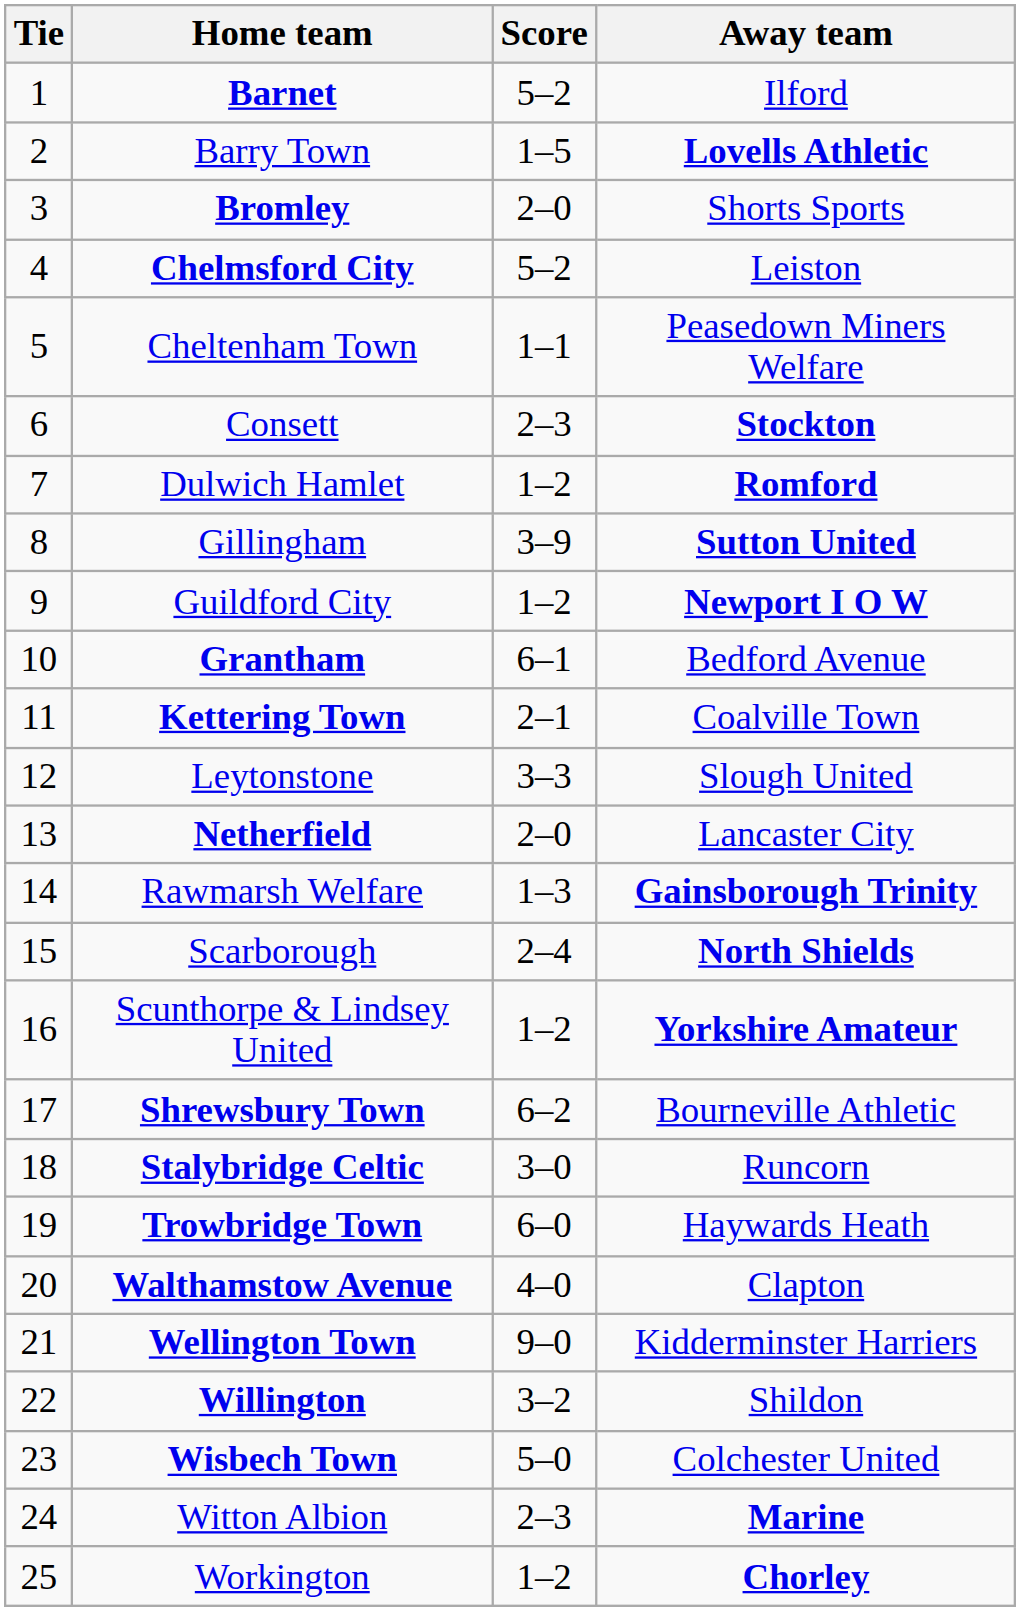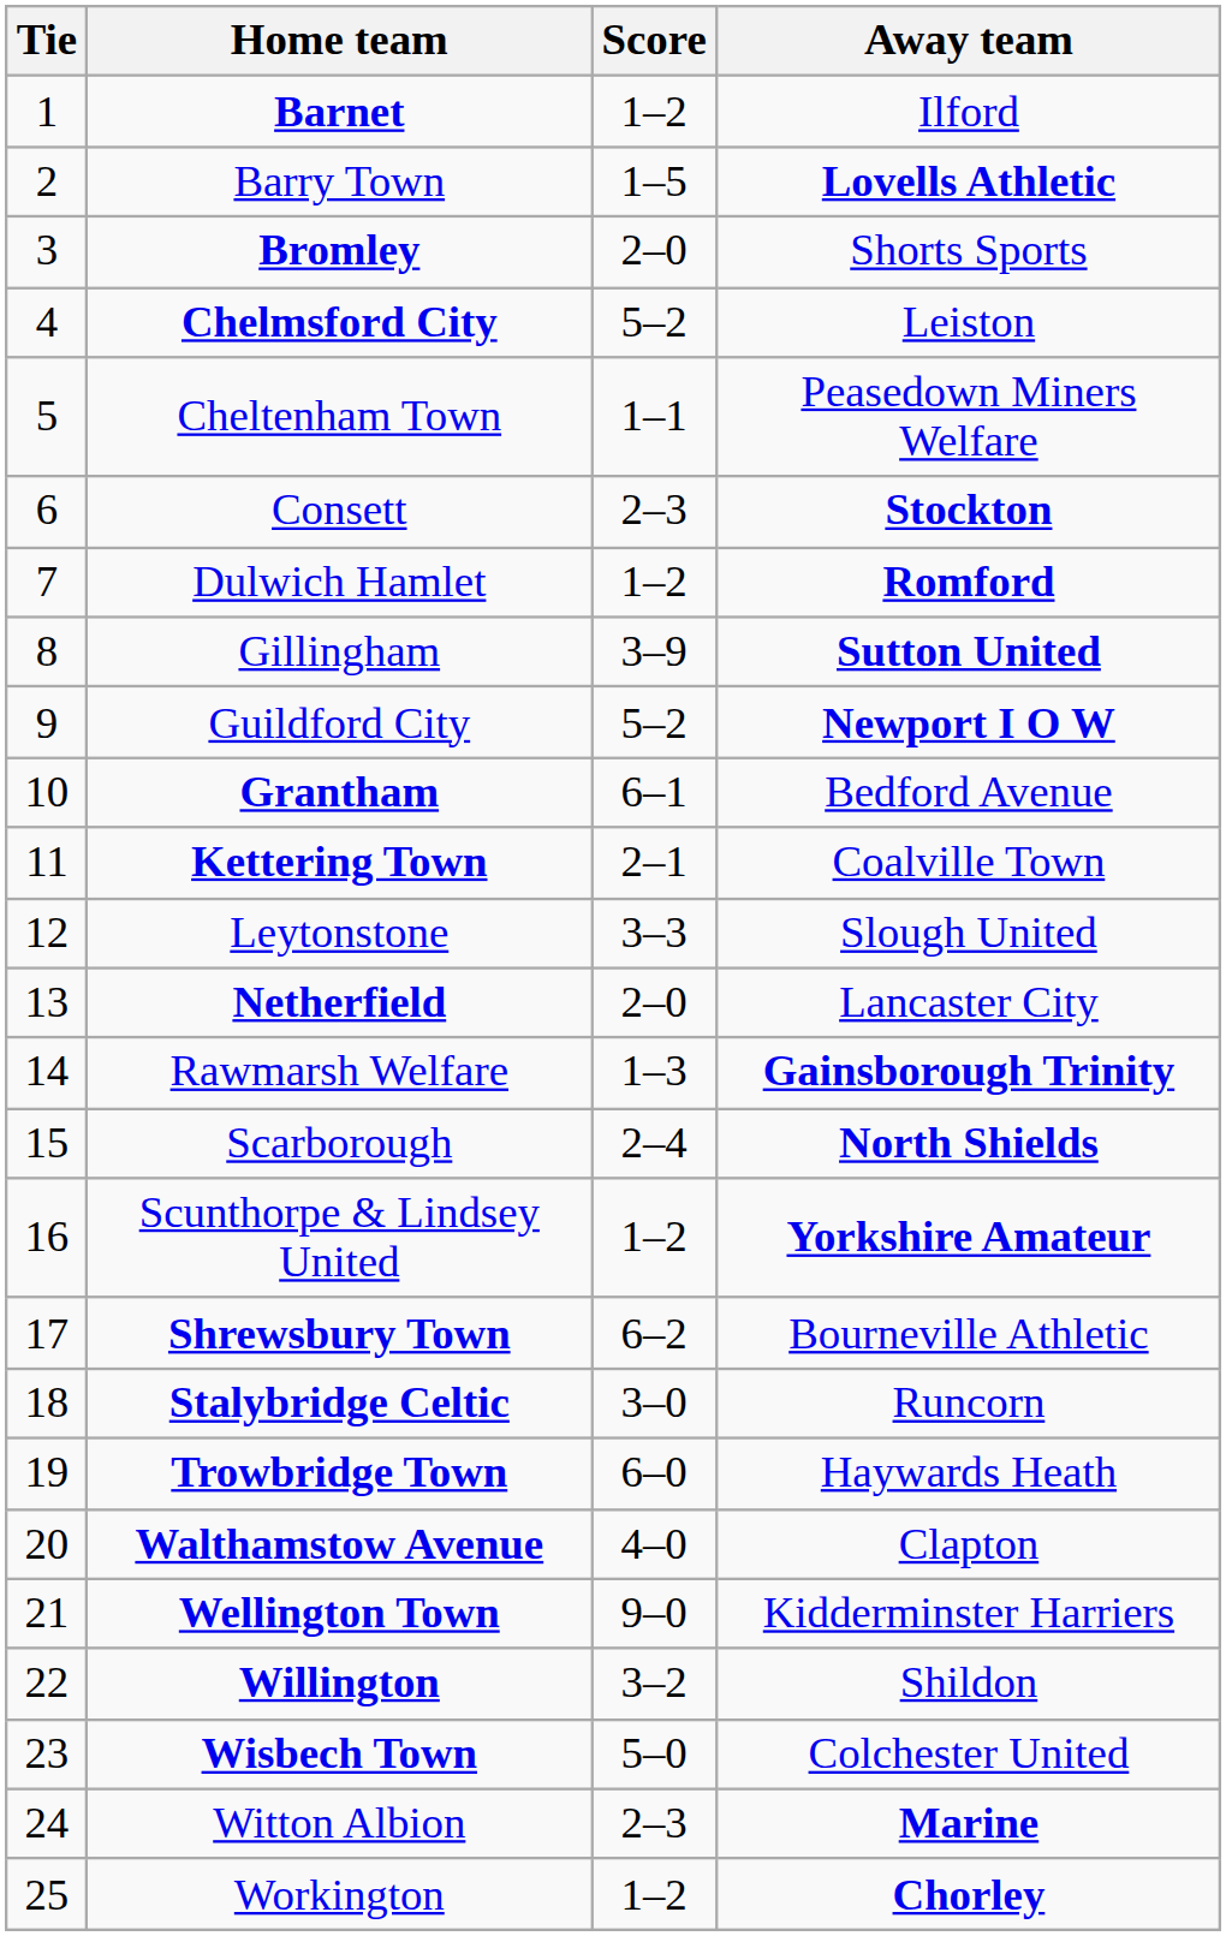 <table class="wikitable" style="text-align:center;">
 <tr>
 <th width=20>Tie</th>
 <th width=175>Home team</th>
 <th width=20>Score</th>
 <th width=175>Away team</th>
 </tr>
 <tr>
 <td>1</td>
 <td><strong><a href='#'>Barnet</a></strong></td>
-<td>5–2</td>
+<td>1–2</td>
 <td><a href='#'>Ilford</a></td>
 </tr>
 <tr>
 <td>2</td>
 <td><a href='#'>Barry Town</a></td>
 <td>1–5</td>
 <td><strong><a href='#'>Lovells Athletic</a></strong></td>
 </tr>
 <tr>
 <td>3</td>
 <td><strong><a href='#'>Bromley</a></strong></td>
 <td>2–0</td>
 <td><a href='#'>Shorts Sports</a></td>
 </tr>
 <tr>
 <td>4</td>
 <td><strong><a href='#'>Chelmsford City</a></strong></td>
 <td>5–2</td>
 <td><a href='#'>Leiston</a></td>
 </tr>
 <tr>
 <td>5</td>
 <td><a href='#'>Cheltenham Town</a></td>
 <td>1–1</td>
 <td><a href='#'>Peasedown Miners Welfare</a></td>
 </tr>
 <tr>
 <td>6</td>
 <td><a href='#'>Consett</a></td>
 <td>2–3</td>
 <td><strong><a href='#'>Stockton</a></strong></td>
 </tr>
 <tr>
 <td>7</td>
 <td><a href='#'>Dulwich Hamlet</a></td>
 <td>1–2</td>
 <td><strong><a href='#'>Romford</a></strong></td>
 </tr>
 <tr>
 <td>8</td>
 <td><a href='#'>Gillingham</a></td>
 <td>3–9</td>
 <td><strong><a href='#'>Sutton United</a></strong></td>
 </tr>
 <tr>
 <td>9</td>
 <td><a href='#'>Guildford City</a></td>
-<td>1–2</td>
+<td>5–2</td>
 <td><strong><a href='#'>Newport I O W</a></strong></td>
 </tr>
 <tr>
 <td>10</td>
 <td><strong><a href='#'>Grantham</a></strong></td>
 <td>6–1</td>
 <td><a href='#'>Bedford Avenue</a></td>
 </tr>
 <tr>
 <td>11</td>
 <td><strong><a href='#'>Kettering Town</a></strong></td>
 <td>2–1</td>
 <td><a href='#'>Coalville Town</a></td>
 </tr>
 <tr>
 <td>12</td>
 <td><a href='#'>Leytonstone</a></td>
 <td>3–3</td>
 <td><a href='#'>Slough United</a></td>
 </tr>
 <tr>
 <td>13</td>
 <td><strong><a href='#'>Netherfield</a></strong></td>
 <td>2–0</td>
 <td><a href='#'>Lancaster City</a></td>
 </tr>
 <tr>
 <td>14</td>
 <td><a href='#'>Rawmarsh Welfare</a></td>
 <td>1–3</td>
 <td><strong><a href='#'>Gainsborough Trinity</a></strong></td>
 </tr>
 <tr>
 <td>15</td>
 <td><a href='#'>Scarborough</a></td>
 <td>2–4</td>
 <td><strong><a href='#'>North Shields</a></strong></td>
 </tr>
 <tr>
 <td>16</td>
 <td><a href='#'>Scunthorpe & Lindsey United</a></td>
 <td>1–2</td>
 <td><strong><a href='#'>Yorkshire Amateur</a></strong></td>
 </tr>
 <tr>
 <td>17</td>
 <td><strong><a href='#'>Shrewsbury Town</a></strong></td>
 <td>6–2</td>
 <td><a href='#'>Bourneville Athletic</a></td>
 </tr>
 <tr>
 <td>18</td>
 <td><strong><a href='#'>Stalybridge Celtic</a></strong></td>
 <td>3–0</td>
 <td><a href='#'>Runcorn</a></td>
 </tr>
 <tr>
 <td>19</td>
 <td><strong><a href='#'>Trowbridge Town</a></strong></td>
 <td>6–0</td>
 <td><a href='#'>Haywards Heath</a></td>
 </tr>
 <tr>
 <td>20</td>
 <td><strong><a href='#'>Walthamstow Avenue</a></strong></td>
 <td>4–0</td>
 <td><a href='#'>Clapton</a></td>
 </tr>
 <tr>
 <td>21</td>
 <td><strong><a href='#'>Wellington Town</a></strong></td>
 <td>9–0</td>
 <td><a href='#'>Kidderminster Harriers</a></td>
 </tr>
 <tr>
 <td>22</td>
 <td><strong><a href='#'>Willington</a></strong></td>
 <td>3–2</td>
 <td><a href='#'>Shildon</a></td>
 </tr>
 <tr>
 <td>23</td>
 <td><strong><a href='#'>Wisbech Town</a></strong></td>
 <td>5–0</td>
 <td><a href='#'>Colchester United</a></td>
 </tr>
 <tr>
 <td>24</td>
 <td><a href='#'>Witton Albion</a></td>
 <td>2–3</td>
 <td><strong><a href='#'>Marine</a></strong></td>
 </tr>
 <tr>
 <td>25</td>
 <td><a href='#'>Workington</a></td>
 <td>1–2</td>
 <td><strong><a href='#'>Chorley</a></strong></td>
 </tr>
 <tr>
 </tr>
 </table>
